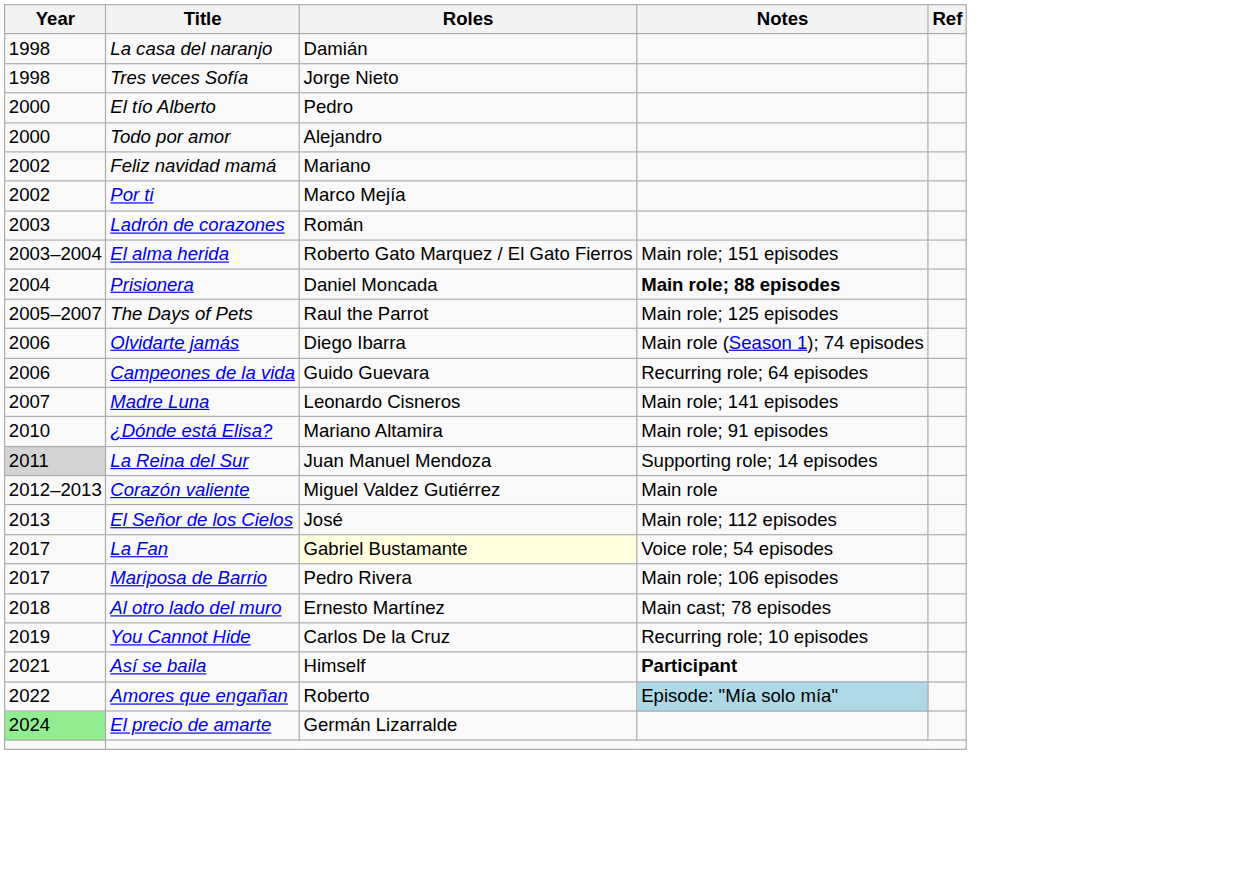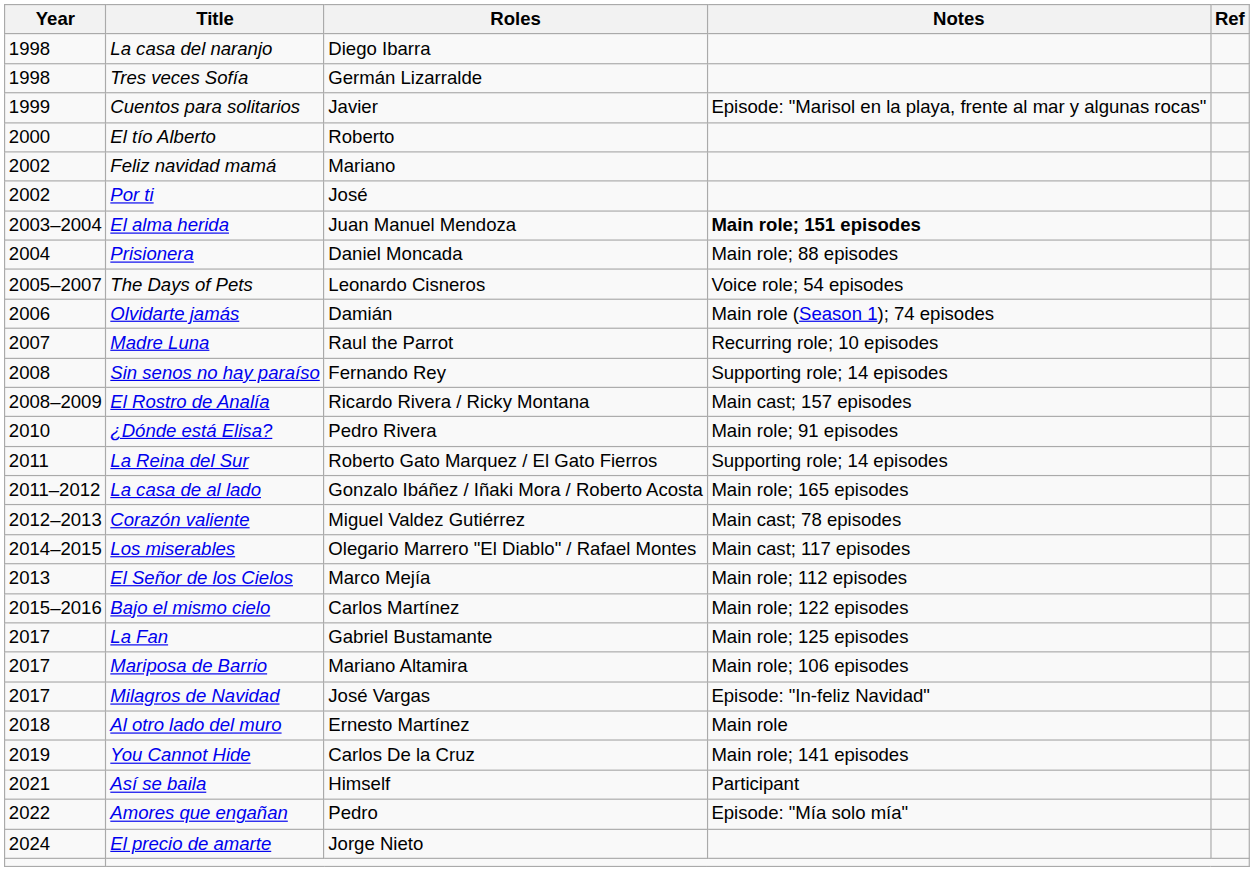 <table class="wikitable sortable">
 <tr>
 <th>Year</th>
 <th>Title</th>
 <th>Roles</th>
 <th>Notes</th>
 <th>Ref</th>
 </tr>
 <tr>
 <td>1998</td>
 <td><em>La casa del naranjo</em></td>
-<td>Damián</td>
+<td>Diego Ibarra</td>
 <td></td>
 <td></td>
 </tr>
 <tr>
 <td>1998</td>
 <td><em>Tres veces Sofía</em></td>
-<td>Jorge Nieto</td>
+<td>Germán Lizarralde</td>
 <td></td>
+<td></td>
+</tr>
+<tr>
+<td>1999</td>
+<td><em>Cuentos para solitarios</em></td>
+<td>Javier</td>
+<td>Episode: "Marisol en la playa, frente al mar y algunas rocas"</td>
 <td></td>
 </tr>
 <tr>
 <td>2000</td>
 <td><em>El tío Alberto</em></td>
-<td>Pedro</td>
-<td></td>
-<td></td>
-</tr>
-<tr>
-<td>2000</td>
-<td><em>Todo por amor</em></td>
-<td>Alejandro</td>
+<td>Roberto</td>
 <td></td>
 <td></td>
 </tr>
 <tr>
 <td>2002</td>
 <td><em>Feliz navidad mamá</em></td>
 <td>Mariano</td>
 <td></td>
 <td></td>
 </tr>
 <tr>
 <td>2002</td>
 <td><em><a href='#'>Por ti</a></em></td>
-<td>Marco Mejía</td>
-<td></td>
-<td></td>
-</tr>
-<tr>
-<td>2003</td>
-<td><em><a href='#'>Ladrón de corazones</a></em></td>
-<td>Román</td>
+<td>José</td>
 <td></td>
 <td></td>
 </tr>
 <tr>
 <td>2003–2004</td>
 <td><em><a href='#'>El alma herida</a></em></td>
-<td>Roberto Gato Marquez / El Gato Fierros</td>
-<td>Main role; 151 episodes</td>
+<td>Juan Manuel Mendoza</td>
+<td><strong>Main role; 151 episodes</strong></td>
 <td></td>
 </tr>
 <tr>
 <td>2004</td>
 <td><em><a href='#'>Prisionera</a></em></td>
 <td>Daniel Moncada</td>
-<td><strong>Main role; 88 episodes</strong></td>
+<td>Main role; 88 episodes</td>
 <td></td>
 </tr>
 <tr>
 <td>2005–2007</td>
 <td><em>The Days of Pets</em></td>
-<td>Raul the Parrot</td>
-<td>Main role; 125 episodes</td>
+<td>Leonardo Cisneros</td>
+<td>Voice role; 54 episodes</td>
 <td></td>
 </tr>
 <tr>
 <td>2006</td>
 <td><em><a href='#'>Olvidarte jamás</a></em></td>
-<td>Diego Ibarra</td>
+<td>Damián</td>
 <td>Main role (<a href='#'>Season 1</a>); 74 episodes</td>
-<td></td>
-</tr>
-<tr>
-<td>2006</td>
-<td><em><a href='#'>Campeones de la vida</a></em></td>
-<td>Guido Guevara</td>
-<td>Recurring role; 64 episodes</td>
 <td></td>
 </tr>
 <tr>
 <td>2007</td>
 <td><em><a href='#'>Madre Luna</a></em></td>
-<td>Leonardo Cisneros</td>
-<td>Main role; 141 episodes</td>
+<td>Raul the Parrot</td>
+<td>Recurring role; 10 episodes</td>
+<td></td>
+</tr>
+<tr>
+<td>2008</td>
+<td><em><a href='#'>Sin senos no hay paraíso</a></em></td>
+<td>Fernando Rey</td>
+<td>Supporting role; 14 episodes</td>
+<td></td>
+</tr>
+<tr>
+<td>2008–2009</td>
+<td><em><a href='#'>El Rostro de Analía</a></em></td>
+<td>Ricardo Rivera / Ricky Montana</td>
+<td>Main cast; 157 episodes</td>
 <td></td>
 </tr>
 <tr>
 <td>2010</td>
 <td><em><a href='#'>¿Dónde está Elisa?</a></em></td>
-<td>Mariano Altamira</td>
+<td>Pedro Rivera</td>
 <td>Main role; 91 episodes</td>
 <td></td>
 </tr>
 <tr>
-<td style="background: lightgrey;">2011</td>
+<td>2011</td>
 <td><em><a href='#'>La Reina del Sur</a></em></td>
-<td>Juan Manuel Mendoza</td>
+<td>Roberto Gato Marquez / El Gato Fierros</td>
 <td>Supporting role; 14 episodes</td>
+<td></td>
+</tr>
+<tr>
+<td>2011–2012</td>
+<td><em><a href='#'>La casa de al lado</a></em></td>
+<td>Gonzalo Ibáñez / Iñaki Mora / Roberto Acosta</td>
+<td>Main role; 165 episodes</td>
 <td></td>
 </tr>
 <tr>
 <td>2012–2013</td>
 <td><em><a href='#'>Corazón valiente</a></em></td>
 <td>Miguel Valdez Gutiérrez</td>
-<td>Main role</td>
+<td>Main cast; 78 episodes</td>
+<td></td>
+</tr>
+<tr>
+<td>2014–2015</td>
+<td><em><a href='#'>Los miserables</a></em></td>
+<td>Olegario Marrero "El Diablo" / Rafael Montes</td>
+<td>Main cast; 117 episodes</td>
 <td></td>
 </tr>
 <tr>
 <td>2013</td>
 <td><em><a href='#'>El Señor de los Cielos</a> </em></td>
-<td>José</td>
+<td>Marco Mejía</td>
 <td>Main role; 112 episodes</td>
+<td></td>
+</tr>
+<tr>
+<td>2015–2016</td>
+<td><em><a href='#'>Bajo el mismo cielo</a></em></td>
+<td>Carlos Martínez</td>
+<td>Main role; 122 episodes</td>
 <td></td>
 </tr>
 <tr>
 <td>2017</td>
 <td><em><a href='#'>La Fan</a></em></td>
-<td style="background: lightyellow;">Gabriel Bustamante</td>
-<td>Voice role; 54 episodes</td>
+<td>Gabriel Bustamante</td>
+<td>Main role; 125 episodes</td>
 <td></td>
 </tr>
 <tr>
 <td>2017</td>
 <td><em><a href='#'>Mariposa de Barrio</a></em></td>
-<td>Pedro Rivera</td>
+<td>Mariano Altamira</td>
 <td>Main role; 106 episodes</td>
+<td></td>
+</tr>
+<tr>
+<td>2017</td>
+<td><em><a href='#'>Milagros de Navidad</a></em></td>
+<td>José Vargas</td>
+<td>Episode: "In-feliz Navidad"</td>
 <td></td>
 </tr>
 <tr>
 <td>2018</td>
 <td><em><a href='#'>Al otro lado del muro</a></em></td>
 <td>Ernesto Martínez</td>
-<td>Main cast; 78 episodes</td>
+<td>Main role</td>
 <td></td>
 </tr>
 <tr>
 <td>2019</td>
 <td><em><a href='#'>You Cannot Hide</a></em></td>
 <td>Carlos De la Cruz</td>
-<td>Recurring role; 10 episodes</td>
+<td>Main role; 141 episodes</td>
 <td></td>
 </tr>
 <tr>
 <td>2021</td>
 <td><em><a href='#'>Así se baila</a></em></td>
 <td>Himself</td>
-<td><strong>Participant</strong></td>
+<td>Participant</td>
 <td></td>
 </tr>
 <tr>
 <td>2022</td>
 <td><em><a href='#'>Amores que engañan</a></em></td>
-<td>Roberto</td>
-<td style="background: lightblue;">Episode: "Mía solo mía"</td>
+<td>Pedro</td>
+<td>Episode: "Mía solo mía"</td>
 <td></td>
 </tr>
 <tr>
-<td style="background: lightgreen;">2024</td>
+<td>2024</td>
 <td><em><a href='#'>El precio de amarte</a></em></td>
-<td>Germán Lizarralde</td>
+<td>Jorge Nieto</td>
 <td></td>
 <td></td>
 </tr>
 <tr>
 <td></td>
 </tr>
 </table>
